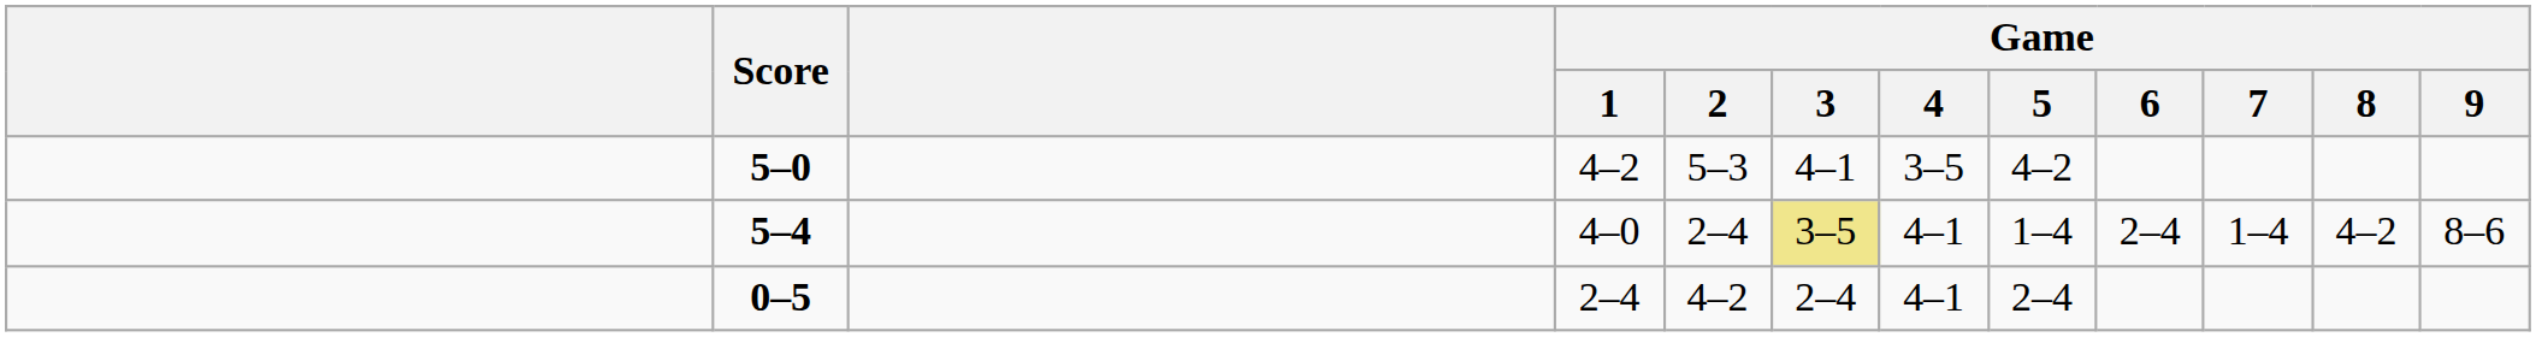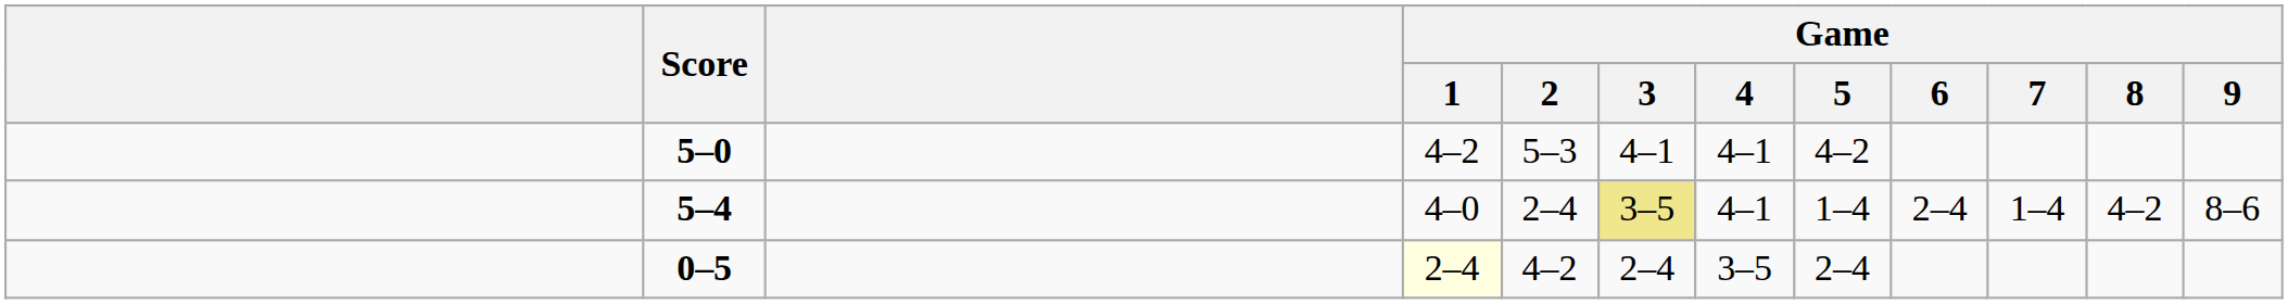 <table class="wikitable" style="text-align: center;">
 <tr>
 <th rowspan=2 align="right" width="270"></th>
 <th rowspan=2 width="45">Score</th>
 <th rowspan=2 align="left" width="270"></th>
 <th colspan=9>Game</th>
 </tr>
 <tr>
 <th width="35">1</th>
 <th width="35">2</th>
 <th width="35">3</th>
 <th width="35">4</th>
 <th width="35">5</th>
 <th width="35">6</th>
 <th width="35">7</th>
 <th width="35">8</th>
 <th width="35">9</th>
 </tr>
 <tr>
 <td align=left><strong><br></strong></td>
 <td align=center><strong>5–0</strong></td>
 <td align=left><br></td>
 <td>4–2</td>
 <td>5–3</td>
 <td>4–1</td>
-<td>3–5</td>
+<td>4–1</td>
 <td>4–2</td>
 <td></td>
 <td></td>
 <td></td>
 <td></td>
 </tr>
 <tr>
 <td align=left><strong><br></strong></td>
 <td align=center><strong>5–4</strong></td>
 <td align=left><br></td>
 <td>4–0</td>
 <td>2–4</td>
 <td style="background: khaki;">3–5</td>
 <td>4–1</td>
 <td>1–4</td>
 <td>2–4</td>
 <td>1–4</td>
 <td>4–2</td>
 <td>8–6</td>
 </tr>
 <tr>
 <td align=left><br></td>
 <td align=center><strong>0–5</strong></td>
 <td align=left><strong><br></strong></td>
-<td>2–4</td>
+<td style="background: lightyellow;">2–4</td>
 <td>4–2</td>
 <td>2–4</td>
-<td>4–1</td>
+<td>3–5</td>
 <td>2–4</td>
 <td></td>
 <td></td>
 <td></td>
 <td></td>
 </tr>
 </table>
